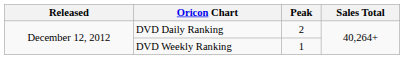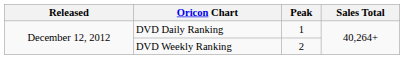 <table class="wikitable" style="width:600px;">
 <tr>
 <th style="text-align:center;">Released</th>
 <th style="text-align:center;"><a href='#'>Oricon</a> Chart</th>
 <th style="text-align:center;">Peak</th>
 <th style="text-align:center;">Sales Total</th>
 </tr>
 <tr>
 <td style="text-align:center;" rowspan="2">December 12, 2012</td>
 <td align="left">DVD Daily Ranking</td>
-<td style="text-align:center;">2</td>
+<td style="text-align:center;">1</td>
 <td style="text-align:center;" rowspan="2">40,264+</td>
 </tr>
 <tr>
 <td align="left">DVD Weekly Ranking</td>
-<td style="text-align:center;">1</td>
+<td style="text-align:center;">2</td>
 </tr>
 </table>
